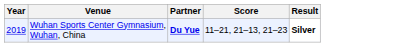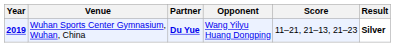 <table class="sortable wikitable" style="font-size: 90%;">
 <tr>
 <th>Year</th>
 <th>Venue</th>
 <th>Partner</th>
+<th>Opponent</th>
 <th>Score</th>
 <th>Result</th>
 </tr>
 <tr style="background:#ECF2FF">
-<td align="center"><a href='#'>2019</a></td>
+<td align="center"><strong><a href='#'>2019</a></strong></td>
 <td align="left"><a href='#'>Wuhan Sports Center Gymnasium</a>,<br><a href='#'>Wuhan</a>, China</td>
 <td align="left"><strong> <a href='#'>Du Yue</a></strong></td>
+<td align="left"> <a href='#'>Wang Yilyu</a> <br>  <a href='#'>Huang Dongping</a></td>
 <td align="left">11–21, 21–13, 21–23</td>
 <td style="text-align:left; background:white"> <strong>Silver</strong></td>
 </tr>
 </table>
